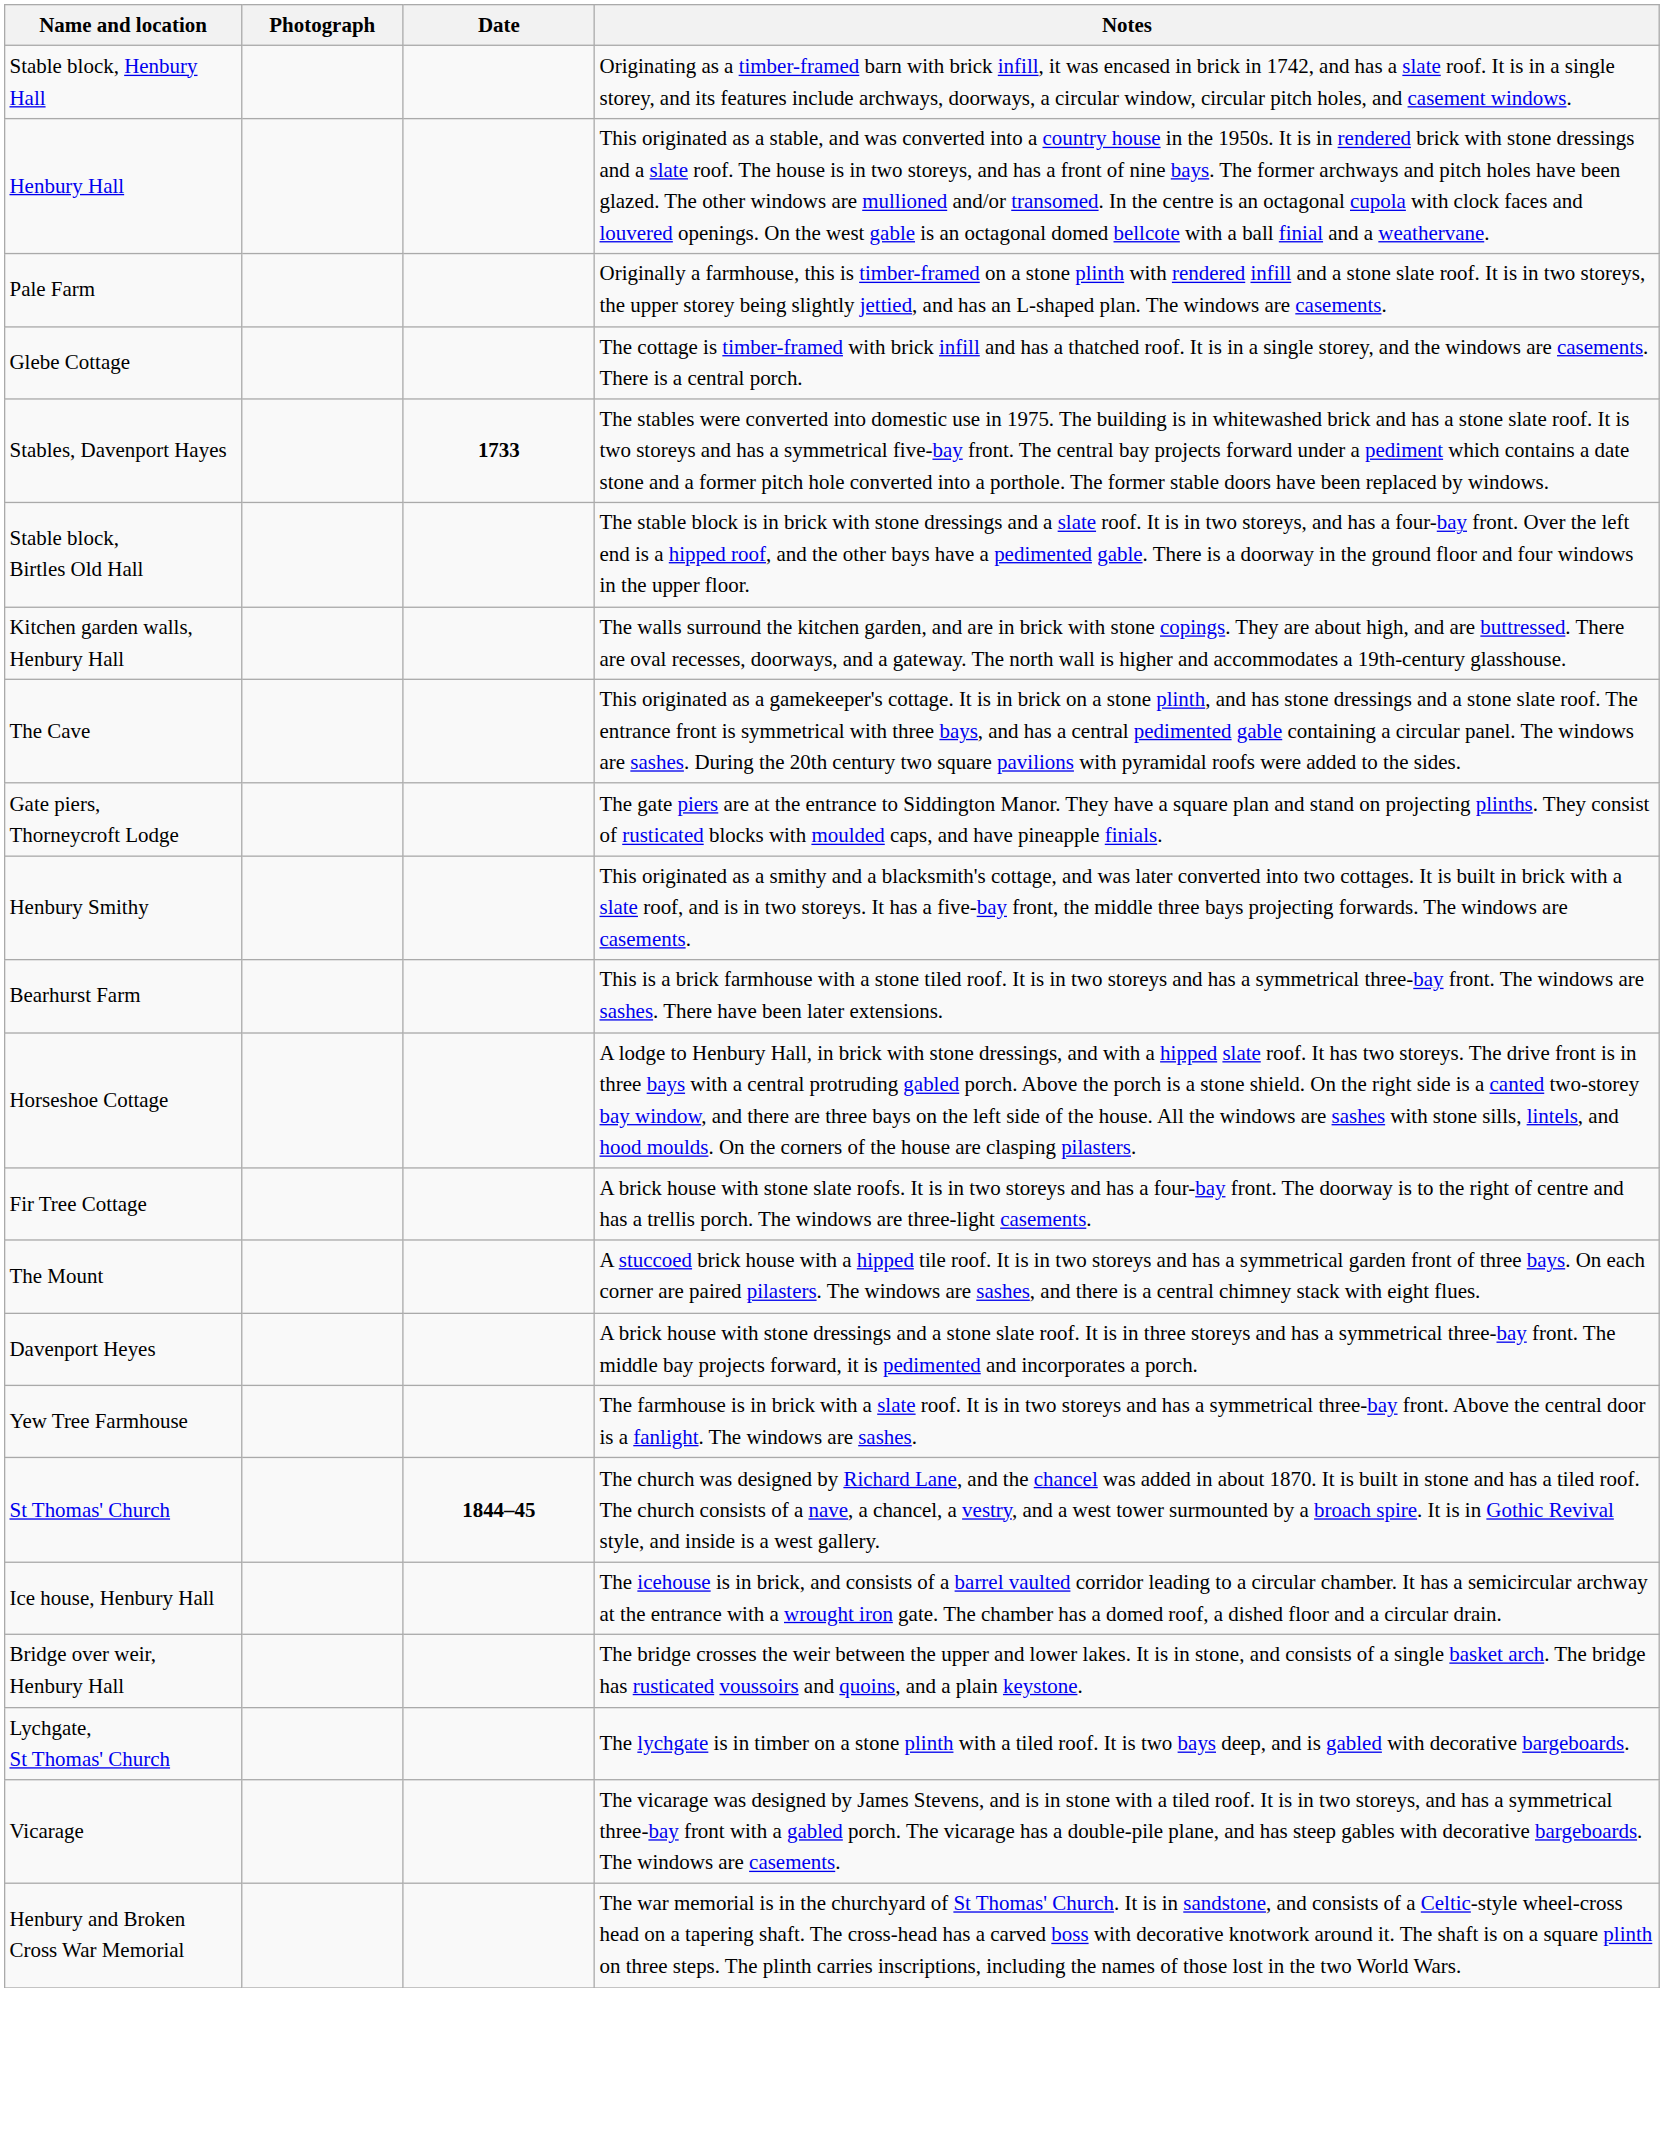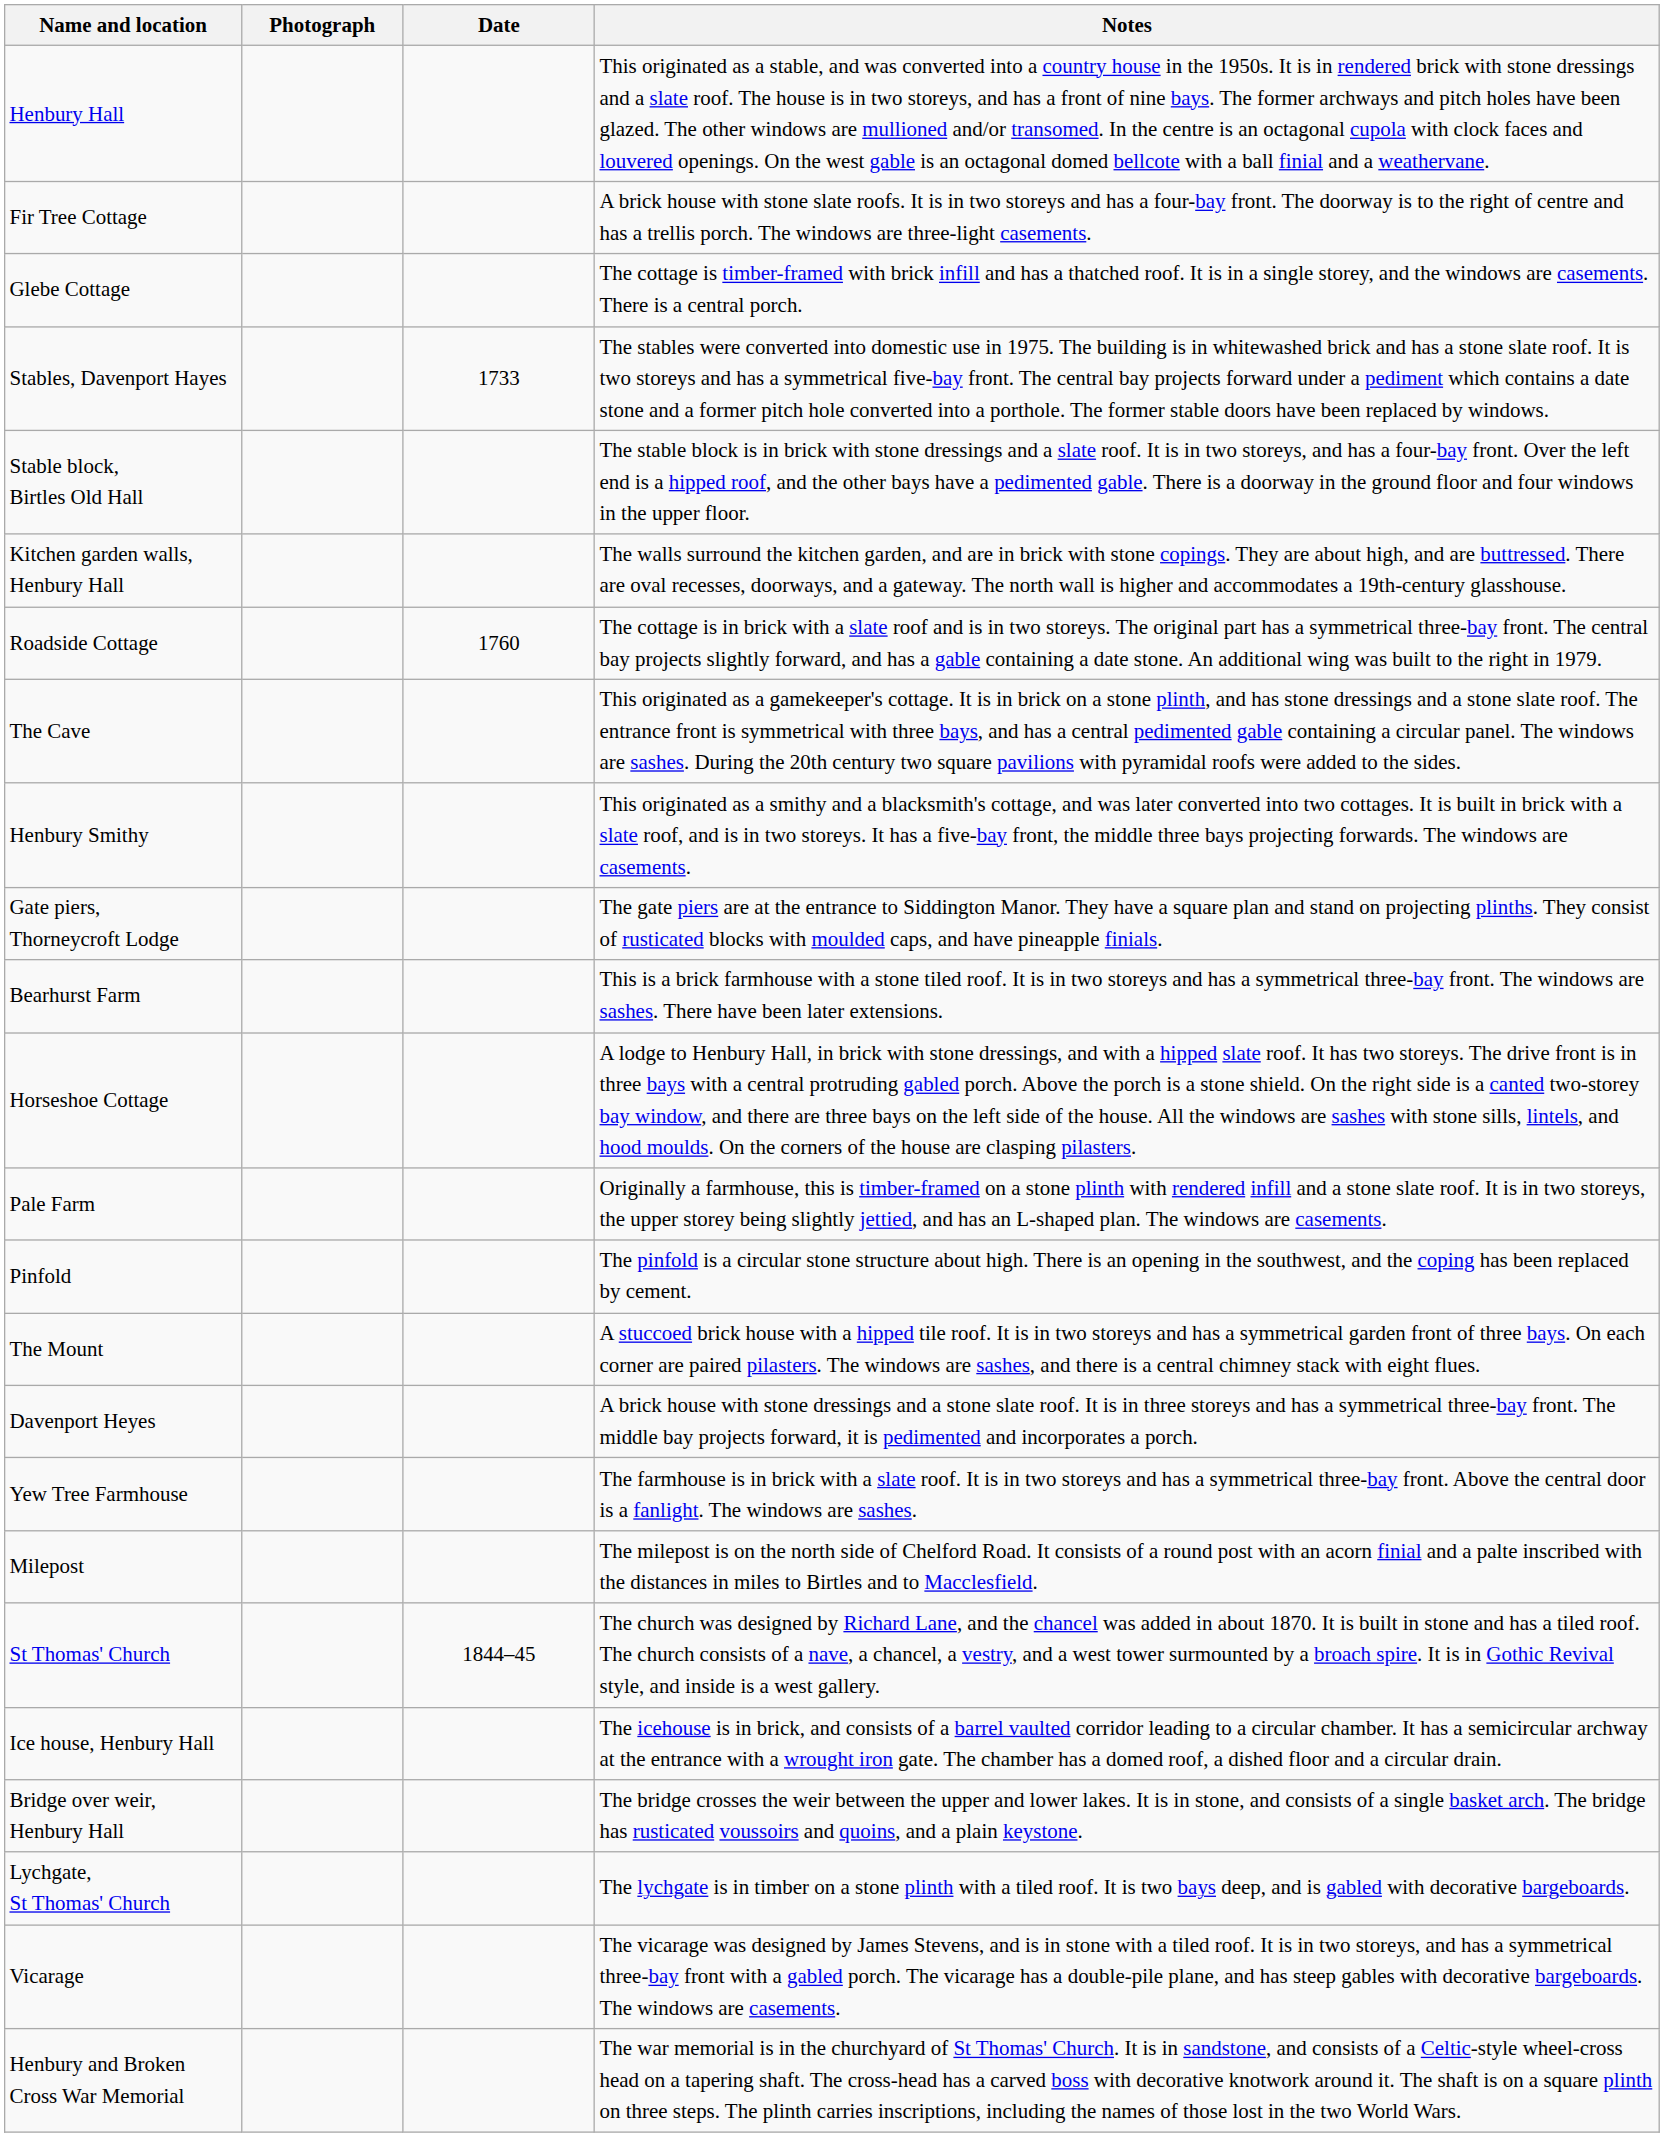 <table class="wikitable sortable plainrowheaders" style="width:100%;border:0px;text-align:left;line-height:150%;">
 <tr>
 <th scope="col"  style="width:150px">Name and location</th>
 <th scope="col"  style="width:100px" class="unsortable">Photograph</th>
 <th scope="col"  style="width:120px">Date</th>
 <th scope="col"  style="width:700px" class="unsortable">Notes</th>
 </tr>
 <tr>
-<td>Stable block, <a href='#'>Henbury Hall</a><br><small></small></td>
-<td></td>
-<td align="center"></td>
-<td>Originating as a <a href='#'>timber-framed</a> barn with brick <a href='#'>infill</a>, it was encased in brick in 1742, and has a <a href='#'>slate</a> roof.  It is in a single storey, and its features include archways, doorways, a circular window, circular pitch holes, and <a href='#'>casement windows</a>.</td>
-</tr>
-<tr>
 <td><a href='#'>Henbury Hall</a><br><small></small></td>
 <td></td>
 <td align="center"></td>
 <td>This originated as a stable, and was converted into a <a href='#'>country house</a> in the 1950s.  It is in <a href='#'>rendered</a> brick with stone dressings and a <a href='#'>slate</a> roof.  The house is in two storeys, and has a front of nine <a href='#'>bays</a>.  The former archways and pitch holes have been glazed.  The other windows are <a href='#'>mullioned</a> and/or <a href='#'>transomed</a>.  In the centre is an octagonal <a href='#'>cupola</a> with clock faces and <a href='#'>louvered</a> openings.  On the west <a href='#'>gable</a> is an octagonal domed <a href='#'>bellcote</a> with a ball <a href='#'>finial</a> and a <a href='#'>weathervane</a>.</td>
 </tr>
 <tr>
-<td>Pale Farm<br><small></small></td>
+<td>Fir Tree Cottage<br><small></small></td>
 <td></td>
 <td align="center"></td>
-<td>Originally a farmhouse, this is <a href='#'>timber-framed</a> on a stone <a href='#'>plinth</a> with <a href='#'>rendered</a> <a href='#'>infill</a> and a stone slate roof.  It is in two storeys, the upper storey being slightly <a href='#'>jettied</a>, and has an L-shaped plan.  The windows are <a href='#'>casements</a>.</td>
+<td>A brick house with stone slate roofs.  It is in two storeys and has a four-<a href='#'>bay</a> front.  The doorway is to the right of centre and has a trellis porch.  The windows are three-light <a href='#'>casements</a>.</td>
 </tr>
 <tr>
 <td>Glebe Cottage<br><small></small></td>
 <td></td>
 <td align="center"></td>
 <td>The cottage is <a href='#'>timber-framed</a> with brick <a href='#'>infill</a> and has a thatched roof.  It is in a single storey, and the windows are <a href='#'>casements</a>.  There is a central porch.</td>
 </tr>
 <tr>
 <td>Stables, Davenport Hayes<br><small></small></td>
 <td></td>
-<td align="center"><strong>1733</strong></td>
+<td align="center">1733</td>
 <td>The stables were converted into domestic use in 1975.  The building is in whitewashed brick and has a stone slate roof.  It is two storeys and has a symmetrical five-<a href='#'>bay</a> front.  The central bay projects forward under a <a href='#'>pediment</a> which contains a date stone and a former pitch hole converted into a porthole.  The former stable doors have been replaced by windows.</td>
 </tr>
 <tr>
 <td>Stable block,<br>Birtles Old Hall<br><small></small></td>
 <td></td>
 <td align="center"></td>
 <td>The stable block is in brick with stone dressings and a <a href='#'>slate</a> roof.  It is in two storeys, and has a four-<a href='#'>bay</a> front.  Over the left end is a <a href='#'>hipped roof</a>, and the other bays have a <a href='#'>pedimented</a> <a href='#'>gable</a>.  There is a doorway in the ground floor and four windows in the upper floor.</td>
 </tr>
 <tr>
 <td>Kitchen garden walls,<br>Henbury Hall<br><small></small></td>
 <td></td>
 <td align="center"></td>
 <td>The walls surround the kitchen garden, and are in brick with stone <a href='#'>copings</a>.  They are about  high, and are <a href='#'>buttressed</a>.  There are oval recesses, doorways, and a gateway.  The north wall is higher and accommodates a 19th-century glasshouse.</td>
 </tr>
 <tr>
+<td>Roadside Cottage<br><small></small></td>
+<td></td>
+<td align="center">1760</td>
+<td>The cottage is in brick with a <a href='#'>slate</a> roof and is in two storeys.  The original part has a symmetrical three-<a href='#'>bay</a> front.  The central bay projects slightly forward, and has a <a href='#'>gable</a> containing a date stone.  An additional wing was built to the right in 1979.</td>
+</tr>
+<tr>
 <td>The Cave<br><small></small></td>
 <td></td>
 <td align="center"></td>
 <td>This originated as a gamekeeper's cottage.  It is in brick on a stone <a href='#'>plinth</a>, and has stone dressings and a stone slate roof.  The entrance front is symmetrical with three <a href='#'>bays</a>, and has a central <a href='#'>pedimented</a> <a href='#'>gable</a> containing a circular panel.  The windows are <a href='#'>sashes</a>.  During the 20th century two square <a href='#'>pavilions</a> with pyramidal roofs were added to the sides.</td>
 </tr>
 <tr>
+<td>Henbury Smithy<br><small></small></td>
+<td></td>
+<td align="center"></td>
+<td>This originated as a smithy and a blacksmith's cottage, and was later converted into two cottages. It is built in brick with a <a href='#'>slate</a> roof, and is in two storeys.  It has a five-<a href='#'>bay</a> front, the middle three bays projecting forwards.   The windows are <a href='#'>casements</a>.</td>
+</tr>
+<tr>
 <td>Gate piers,<br>Thorneycroft Lodge<br><small></small></td>
 <td></td>
 <td align="center"></td>
 <td>The gate <a href='#'>piers</a> are at the entrance to Siddington Manor. They have a square plan and stand on projecting <a href='#'>plinths</a>.  They consist of <a href='#'>rusticated</a> blocks with <a href='#'>moulded</a> caps, and have pineapple <a href='#'>finials</a>.</td>
-</tr>
-<tr>
-<td>Henbury Smithy<br><small></small></td>
-<td></td>
-<td align="center"></td>
-<td>This originated as a smithy and a blacksmith's cottage, and was later converted into two cottages. It is built in brick with a <a href='#'>slate</a> roof, and is in two storeys.  It has a five-<a href='#'>bay</a> front, the middle three bays projecting forwards.   The windows are <a href='#'>casements</a>.</td>
 </tr>
 <tr>
 <td>Bearhurst Farm<br><small></small></td>
 <td></td>
 <td align="center"></td>
 <td>This is a brick farmhouse with a stone tiled roof.  It is in two storeys and has a symmetrical three-<a href='#'>bay</a> front.  The windows are <a href='#'>sashes</a>.  There have been later extensions.</td>
 </tr>
 <tr>
 <td>Horseshoe Cottage<br><small></small></td>
 <td></td>
 <td align="center"></td>
 <td>A lodge to Henbury Hall, in brick with stone dressings, and with a <a href='#'>hipped</a> <a href='#'>slate</a> roof.  It has two storeys.  The drive front is in three <a href='#'>bays</a> with a central protruding <a href='#'>gabled</a> porch.  Above the porch is a stone shield.  On the right side is a <a href='#'>canted</a> two-storey <a href='#'>bay window</a>, and there are three bays on the left side of the house.  All the windows are <a href='#'>sashes</a> with stone sills, <a href='#'>lintels</a>, and <a href='#'>hood moulds</a>.  On the corners of the house are clasping <a href='#'>pilasters</a>.</td>
 </tr>
 <tr>
-<td>Fir Tree Cottage<br><small></small></td>
+<td>Pale Farm<br><small></small></td>
 <td></td>
 <td align="center"></td>
-<td>A brick house with stone slate roofs.  It is in two storeys and has a four-<a href='#'>bay</a> front.  The doorway is to the right of centre and has a trellis porch.  The windows are three-light <a href='#'>casements</a>.</td>
+<td>Originally a farmhouse, this is <a href='#'>timber-framed</a> on a stone <a href='#'>plinth</a> with <a href='#'>rendered</a> <a href='#'>infill</a> and a stone slate roof.  It is in two storeys, the upper storey being slightly <a href='#'>jettied</a>, and has an L-shaped plan.  The windows are <a href='#'>casements</a>.</td>
+</tr>
+<tr>
+<td>Pinfold<br><small></small></td>
+<td></td>
+<td align="center"></td>
+<td>The <a href='#'>pinfold</a> is a circular stone structure about  high.  There is an opening in the southwest, and the <a href='#'>coping</a> has been replaced by cement.</td>
 </tr>
 <tr>
 <td>The Mount<br><small></small></td>
 <td></td>
 <td align="center"></td>
 <td>A <a href='#'>stuccoed</a> brick house with a <a href='#'>hipped</a> tile roof.  It is in two storeys and has a symmetrical garden front of three <a href='#'>bays</a>.  On each corner are paired <a href='#'>pilasters</a>.  The windows are <a href='#'>sashes</a>, and there is a central chimney stack with eight flues.</td>
 </tr>
 <tr>
 <td>Davenport Heyes<br><small></small></td>
 <td></td>
 <td align="center"></td>
 <td>A brick house with stone dressings and a stone slate roof.  It is in three storeys and has a symmetrical three-<a href='#'>bay</a> front. The middle bay projects forward, it is <a href='#'>pedimented</a> and incorporates a porch.</td>
 </tr>
 <tr>
 <td>Yew Tree Farmhouse<br><small></small></td>
 <td></td>
 <td align="center"></td>
 <td>The farmhouse is in brick with a <a href='#'>slate</a> roof.  It is in two storeys and has a symmetrical three-<a href='#'>bay</a> front. Above the central door is a <a href='#'>fanlight</a>.  The windows are <a href='#'>sashes</a>.</td>
 </tr>
 <tr>
+<td>Milepost<br><small></small></td>
+<td></td>
+<td align="center"></td>
+<td>The milepost is on the north side of Chelford Road.  It consists of a round post with an acorn <a href='#'>finial</a> and a palte inscribed with the distances in miles to Birtles and to <a href='#'>Macclesfield</a>.</td>
+</tr>
+<tr>
 <td><a href='#'>St Thomas' Church</a><br><small></small></td>
 <td></td>
-<td align="center"><strong>1844–45</strong></td>
+<td align="center">1844–45</td>
 <td>The church was designed by <a href='#'>Richard Lane</a>, and the <a href='#'>chancel</a> was added in about 1870.  It is built in stone and has a tiled roof.  The church consists of a <a href='#'>nave</a>, a chancel, a <a href='#'>vestry</a>, and a west tower surmounted by a <a href='#'>broach spire</a>.  It is in <a href='#'>Gothic Revival</a> style, and inside is a west gallery.</td>
 </tr>
 <tr>
 <td>Ice house, Henbury Hall<br><small></small></td>
 <td></td>
 <td align="center"></td>
 <td>The <a href='#'>icehouse</a> is in brick, and consists of a <a href='#'>barrel vaulted</a> corridor leading to a circular chamber.  It has a semicircular archway at the entrance with a <a href='#'>wrought iron</a> gate.  The chamber has a domed roof, a dished floor and a circular drain.</td>
 </tr>
 <tr>
 <td>Bridge over weir,<br>Henbury Hall<br><small></small></td>
 <td></td>
 <td align="center"></td>
 <td>The bridge crosses the weir between the upper and lower lakes.  It is in stone, and consists of a single <a href='#'>basket arch</a>.  The bridge has <a href='#'>rusticated</a> <a href='#'>voussoirs</a> and <a href='#'>quoins</a>, and a plain <a href='#'>keystone</a>.</td>
 </tr>
 <tr>
 <td>Lychgate,<br><a href='#'>St Thomas' Church</a><br><small></small></td>
 <td></td>
 <td align="center"></td>
 <td>The <a href='#'>lychgate</a> is in timber on a stone <a href='#'>plinth</a> with a tiled roof.  It is two <a href='#'>bays</a> deep, and is <a href='#'>gabled</a> with decorative <a href='#'>bargeboards</a>.</td>
 </tr>
 <tr>
 <td>Vicarage<br><small></small></td>
 <td></td>
 <td align="center"></td>
 <td>The vicarage was designed by James Stevens, and is in stone with a tiled roof. It is in two storeys, and has a symmetrical three-<a href='#'>bay</a> front with a <a href='#'>gabled</a> porch.  The vicarage has a double-pile plane, and has steep gables with decorative <a href='#'>bargeboards</a>.  The windows are <a href='#'>casements</a>.</td>
 </tr>
 <tr>
 <td>Henbury and Broken Cross War Memorial<br><small></small></td>
 <td></td>
 <td align="center"></td>
 <td>The war memorial is in the churchyard of <a href='#'>St Thomas' Church</a>.  It is in <a href='#'>sandstone</a>, and consists of a <a href='#'>Celtic</a>-style wheel-cross head on a tapering shaft.  The cross-head has a carved <a href='#'>boss</a> with decorative knotwork around it.  The shaft is on a square <a href='#'>plinth</a> on three steps.  The plinth carries inscriptions, including the names of those lost in the two World Wars.</td>
 </tr>
 </table>
